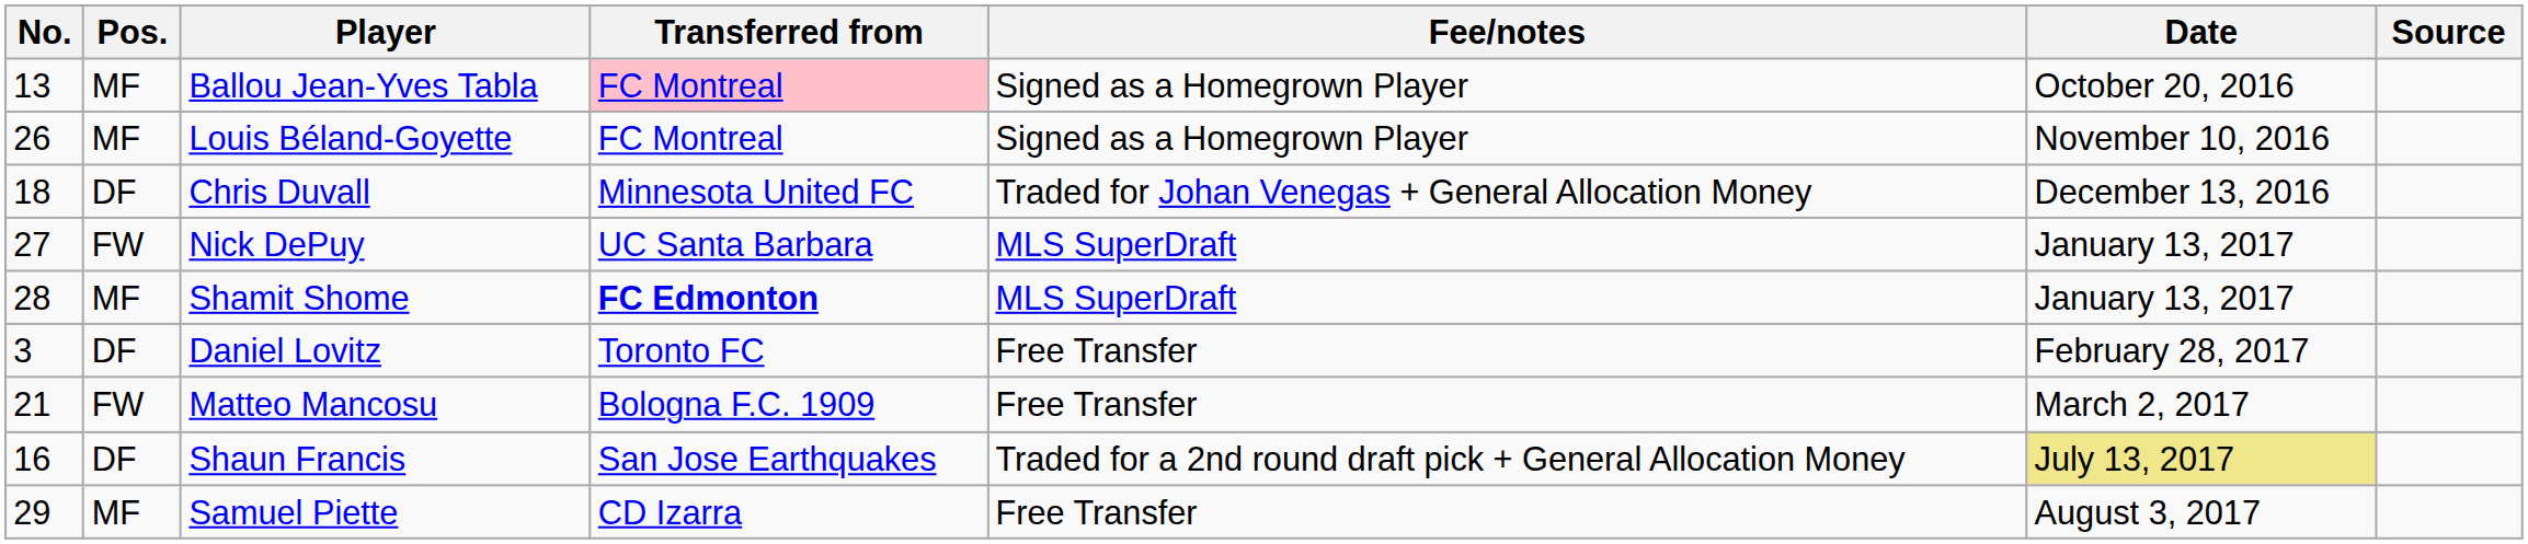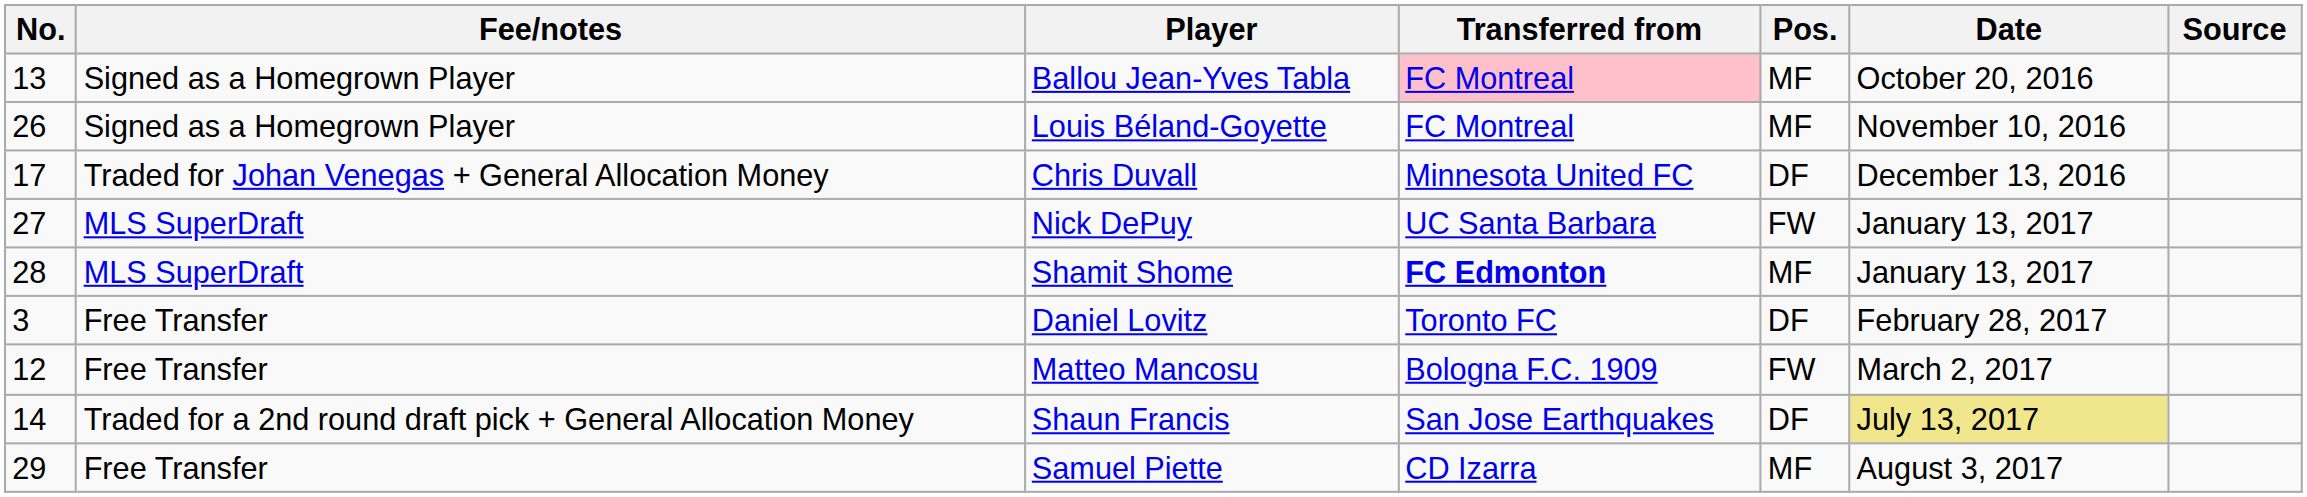 <table class="wikitable sortable" style="width:90%; text-align:center; font-size:95%; text-align:left;">
 <tr>
 <th><strong>No.</strong></th>
-<th><strong>Pos.</strong></th>
+<th><strong>Fee/notes</strong></th>
 <th><strong>Player</strong></th>
 <th><strong>Transferred from</strong></th>
-<th><strong>Fee/notes</strong></th>
+<th><strong>Pos.</strong></th>
 <th><strong>Date</strong></th>
 <th><strong>Source</strong></th>
 </tr>
 <tr>
 <td>13</td>
-<td>MF</td>
+<td>Signed as a Homegrown Player</td>
 <td> <a href='#'>Ballou Jean-Yves Tabla</a></td>
 <td style="background: pink;"> <a href='#'>FC Montreal</a></td>
-<td>Signed as a Homegrown Player</td>
+<td>MF</td>
 <td>October 20, 2016</td>
 <td></td>
 </tr>
 <tr>
 <td>26</td>
-<td>MF</td>
+<td>Signed as a Homegrown Player</td>
 <td> <a href='#'>Louis Béland-Goyette</a></td>
 <td> <a href='#'>FC Montreal</a></td>
-<td>Signed as a Homegrown Player</td>
+<td>MF</td>
 <td>November 10, 2016</td>
 <td></td>
 </tr>
 <tr>
-<td>18</td>
-<td>DF</td>
+<td>17</td>
+<td>Traded for <a href='#'>Johan Venegas</a> + General Allocation Money</td>
 <td> <a href='#'>Chris Duvall</a></td>
 <td> <a href='#'>Minnesota United FC</a></td>
-<td>Traded for <a href='#'>Johan Venegas</a> + General Allocation Money</td>
+<td>DF</td>
 <td>December 13, 2016</td>
 <td></td>
 </tr>
 <tr>
 <td>27</td>
-<td>FW</td>
+<td><a href='#'>MLS SuperDraft</a></td>
 <td> <a href='#'>Nick DePuy</a></td>
 <td> <a href='#'>UC Santa Barbara</a></td>
-<td><a href='#'>MLS SuperDraft</a></td>
+<td>FW</td>
 <td>January 13, 2017</td>
 <td></td>
 </tr>
 <tr>
 <td>28</td>
-<td>MF</td>
+<td><a href='#'>MLS SuperDraft</a></td>
 <td> <a href='#'>Shamit Shome</a></td>
 <td><strong> <a href='#'>FC Edmonton</a></strong></td>
-<td><a href='#'>MLS SuperDraft</a></td>
+<td>MF</td>
 <td>January 13, 2017</td>
 <td></td>
 </tr>
 <tr>
 <td>3</td>
-<td>DF</td>
+<td>Free Transfer</td>
 <td> <a href='#'>Daniel Lovitz</a></td>
 <td> <a href='#'>Toronto FC</a></td>
-<td>Free Transfer</td>
+<td>DF</td>
 <td>February 28, 2017</td>
 <td></td>
 </tr>
 <tr>
-<td>21</td>
-<td>FW</td>
+<td>12</td>
+<td>Free Transfer</td>
 <td> <a href='#'>Matteo Mancosu</a></td>
 <td> <a href='#'>Bologna F.C. 1909</a></td>
-<td>Free Transfer</td>
+<td>FW</td>
 <td>March 2, 2017</td>
 <td></td>
 </tr>
 <tr>
-<td>16</td>
-<td>DF</td>
+<td>14</td>
+<td>Traded for a 2nd round draft pick + General Allocation Money</td>
 <td> <a href='#'>Shaun Francis</a></td>
 <td> <a href='#'>San Jose Earthquakes</a></td>
-<td>Traded for a 2nd round draft pick + General Allocation Money</td>
+<td>DF</td>
 <td style="background: khaki;">July 13, 2017</td>
 <td></td>
 </tr>
 <tr>
 <td>29</td>
-<td>MF</td>
+<td>Free Transfer</td>
 <td> <a href='#'>Samuel Piette</a></td>
 <td> <a href='#'>CD Izarra</a></td>
-<td>Free Transfer</td>
+<td>MF</td>
 <td>August 3, 2017</td>
 <td></td>
 </tr>
 </table>
